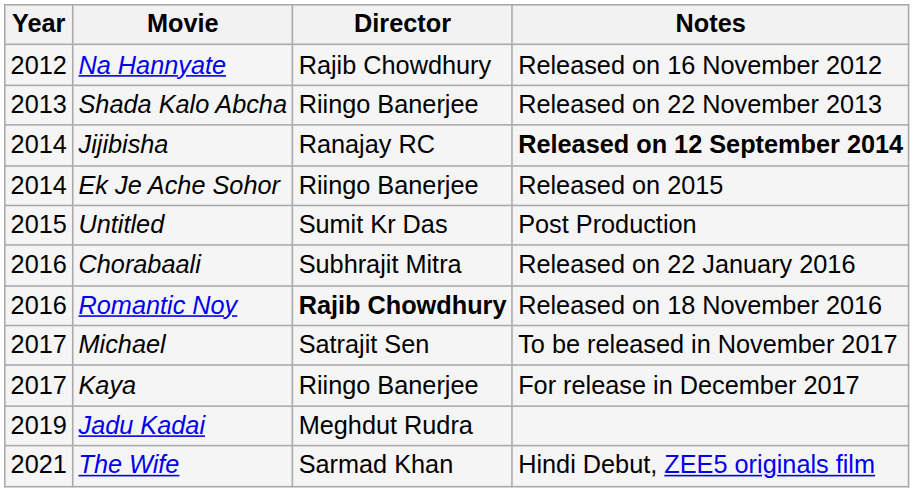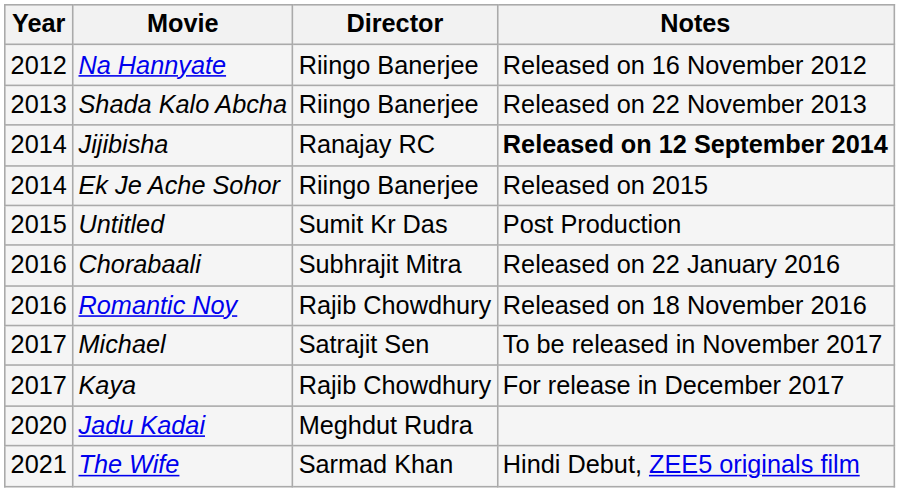 <table class="wikitable sortable" style="background:#F5F5F5;">
 <tr>
 <th>Year</th>
 <th>Movie</th>
 <th>Director</th>
 <th>Notes</th>
 </tr>
 <tr>
 <td>2012</td>
 <td><em><a href='#'>Na Hannyate</a></em></td>
-<td>Rajib Chowdhury</td>
+<td>Riingo Banerjee</td>
 <td>Released on 16 November 2012</td>
 </tr>
 <tr>
 <td>2013</td>
 <td><em>Shada Kalo Abcha</em></td>
 <td>Riingo Banerjee</td>
 <td>Released on 22 November 2013</td>
 </tr>
 <tr>
 <td>2014</td>
 <td><em>Jijibisha</em></td>
 <td>Ranajay RC</td>
 <td><strong>Released on 12 September 2014</strong></td>
 </tr>
 <tr>
 <td>2014</td>
 <td><em>Ek Je Ache Sohor</em></td>
 <td>Riingo Banerjee</td>
 <td>Released on 2015</td>
 </tr>
 <tr>
 <td>2015</td>
 <td><em>Untitled</em></td>
 <td>Sumit Kr Das</td>
 <td>Post Production</td>
 </tr>
 <tr>
 <td>2016</td>
 <td><em>Chorabaali</em></td>
 <td>Subhrajit Mitra</td>
 <td>Released on 22 January 2016</td>
 </tr>
 <tr>
 <td>2016</td>
 <td><em><a href='#'>Romantic Noy</a></em></td>
-<td><strong>Rajib Chowdhury</strong></td>
+<td>Rajib Chowdhury</td>
 <td>Released on 18 November 2016</td>
 </tr>
 <tr>
 <td>2017</td>
 <td><em>Michael </em></td>
 <td>Satrajit Sen</td>
 <td>To be released in November 2017</td>
 </tr>
 <tr>
 <td>2017</td>
 <td><em>Kaya</em> </td>
-<td>Riingo Banerjee</td>
+<td>Rajib Chowdhury</td>
 <td>For release in December 2017</td>
 </tr>
 <tr>
-<td>2019</td>
+<td>2020</td>
 <td><em><a href='#'>Jadu Kadai</a></em></td>
 <td>Meghdut Rudra</td>
 <td></td>
 </tr>
 <tr>
 <td>2021</td>
 <td><em><a href='#'>The Wife</a></em></td>
 <td>Sarmad Khan</td>
 <td>Hindi Debut, <a href='#'>ZEE5 originals film</a></td>
 </tr>
 </table>
